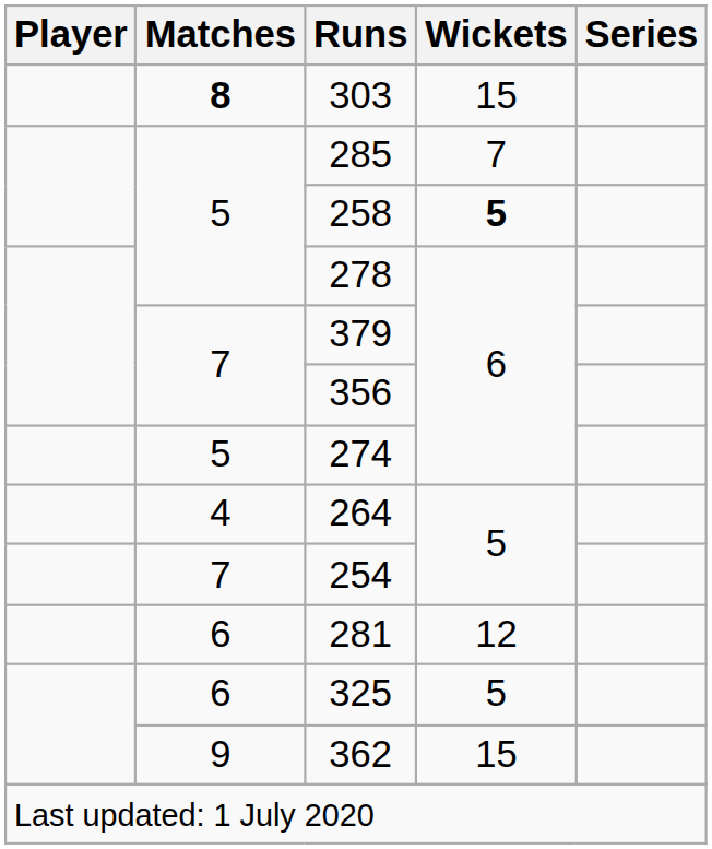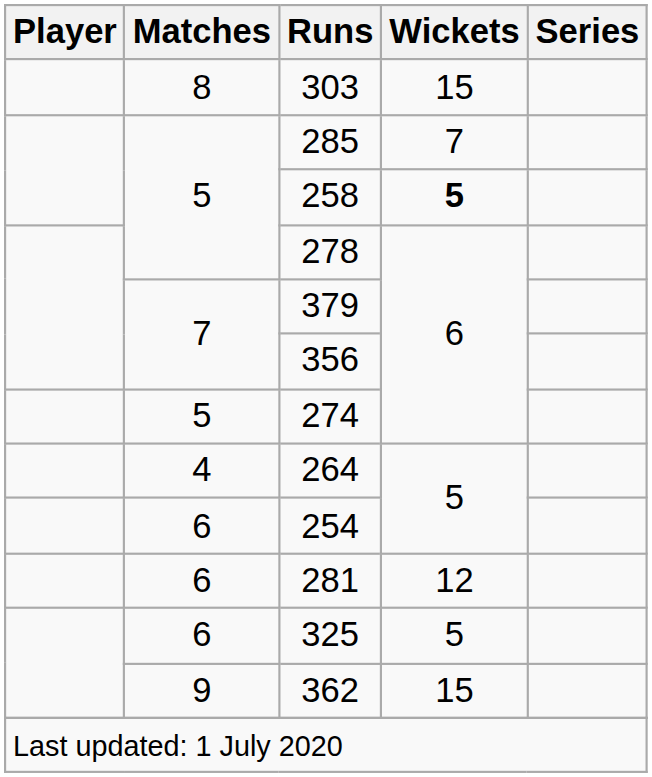 <table class="wikitable sortable">
 <tr>
 <th scope=col>Player</th>
 <th scope=col>Matches</th>
 <th scope=col>Runs</th>
 <th scope=col>Wickets</th>
 <th scope=col>Series</th>
 </tr>
 <tr>
 <td></td>
-<td align=center><strong>8</strong></td>
+<td align=center>8</td>
 <td align=center>303</td>
 <td align=center>15</td>
 <td></td>
 </tr>
 <tr>
 <td rowspan=2></td>
 <td align=center rowspan=3>5</td>
 <td align=center>285</td>
 <td align=center>7</td>
 <td></td>
 </tr>
 <tr>
 <td align=center>258</td>
 <td align=center><strong>5</strong></td>
 <td></td>
 </tr>
 <tr>
 <td rowspan=3></td>
 <td align=center>278</td>
 <td align=center rowspan=4>6</td>
 <td></td>
 </tr>
 <tr>
 <td align=center rowspan=2>7</td>
 <td align=center>379</td>
 <td></td>
 </tr>
 <tr>
 <td align=center>356</td>
 <td></td>
 </tr>
 <tr>
 <td></td>
 <td align=center>5</td>
 <td align=center>274</td>
 <td></td>
 </tr>
 <tr>
 <td></td>
 <td align=center>4</td>
 <td align=center>264</td>
 <td align=center rowspan=2>5</td>
 <td></td>
 </tr>
 <tr>
 <td></td>
-<td align=center>7</td>
+<td align=center>6</td>
 <td align=center>254</td>
 <td></td>
 </tr>
 <tr>
 <td></td>
 <td align=center>6</td>
 <td align=center>281</td>
 <td align=center>12</td>
 <td></td>
 </tr>
 <tr>
 <td rowspan=2></td>
 <td align=center>6</td>
 <td align=center>325</td>
 <td align=center>5</td>
 <td></td>
 </tr>
 <tr>
 <td align=center>9</td>
 <td align=center>362</td>
 <td align=center>15</td>
 <td></td>
 </tr>
 <tr>
 </tr>
 <tr class=sortbottom>
 <td colspan=5><small>Last updated: 1 July 2020</small></td>
 </tr>
 </table>
